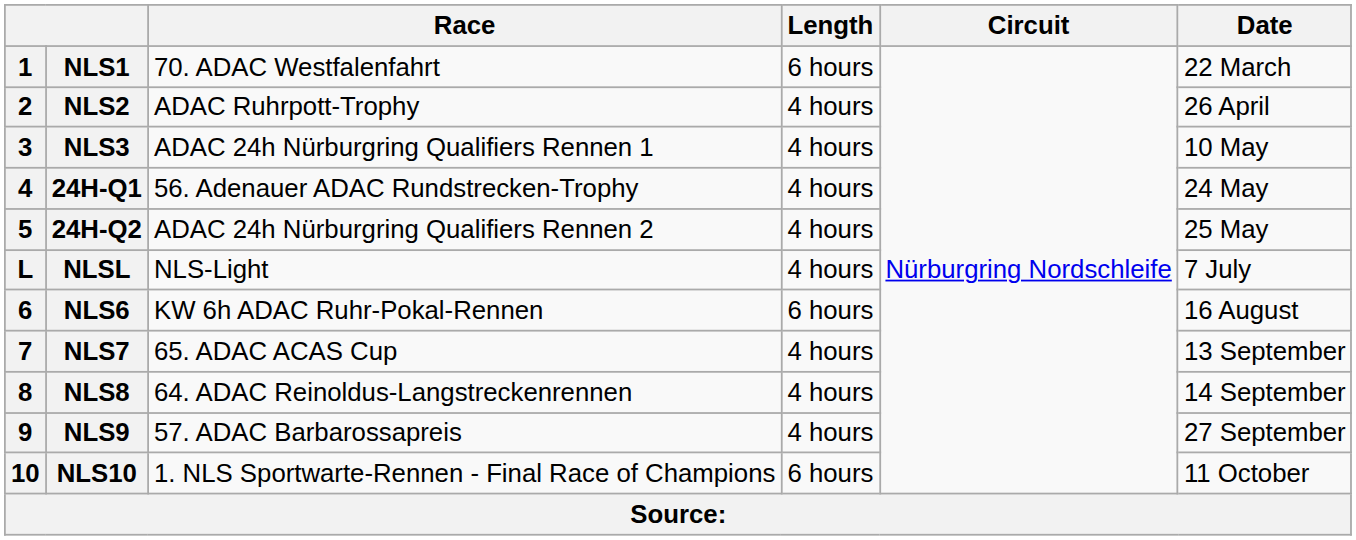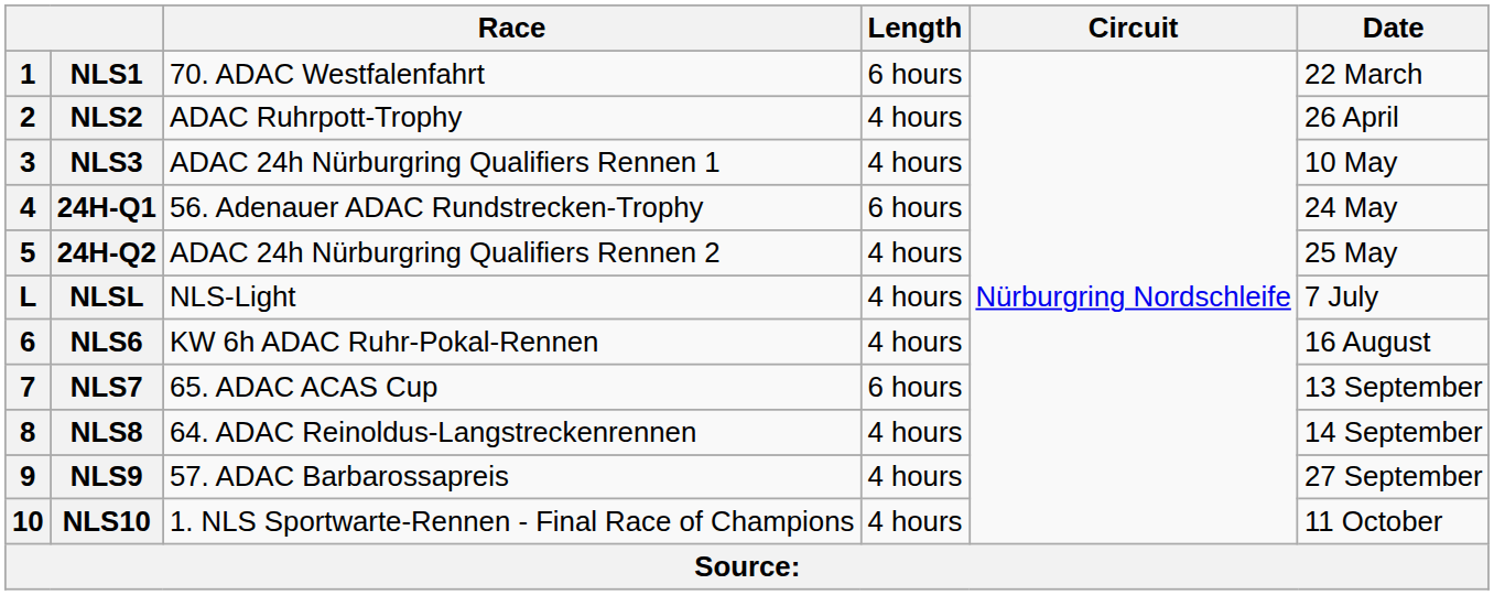 <table class="wikitable" style="font-size: 90%;">
 <tr>
 <th colspan=2></th>
 <th>Race</th>
 <th>Length</th>
 <th>Circuit</th>
 <th>Date</th>
 </tr>
 <tr>
 <th>1</th>
 <th>NLS1</th>
 <td>70. ADAC Westfalenfahrt</td>
 <td style="text-align:center">6 hours</td>
 <td rowspan="11"> <a href='#'>Nürburgring Nordschleife</a></td>
 <td>22 March</td>
 </tr>
 <tr>
 <th>2</th>
 <th>NLS2</th>
 <td>ADAC Ruhrpott-Trophy</td>
 <td style="text-align:center">4 hours</td>
 <td>26 April</td>
 </tr>
 <tr>
 <th>3</th>
 <th>NLS3</th>
 <td>ADAC 24h Nürburgring Qualifiers Rennen 1</td>
 <td style="text-align:center">4 hours</td>
 <td>10 May</td>
 </tr>
 <tr>
 <th>4</th>
 <th>24H-Q1</th>
 <td>56. Adenauer ADAC Rundstrecken-Trophy</td>
-<td style="text-align:center">4 hours</td>
+<td style="text-align:center">6 hours</td>
 <td>24 May</td>
 </tr>
 <tr>
 <th>5</th>
 <th>24H-Q2</th>
 <td>ADAC 24h Nürburgring Qualifiers Rennen 2</td>
 <td style="text-align:center">4 hours</td>
 <td>25 May</td>
 </tr>
 <tr>
 <th>L</th>
 <th>NLSL</th>
 <td>NLS-Light</td>
 <td style="text-align:center">4 hours</td>
 <td>7 July</td>
 </tr>
 <tr>
 <th>6</th>
 <th>NLS6</th>
 <td>KW 6h ADAC Ruhr-Pokal-Rennen</td>
-<td style="text-align:center">6 hours</td>
+<td style="text-align:center">4 hours</td>
 <td>16 August</td>
 </tr>
 <tr>
 <th>7</th>
 <th>NLS7</th>
 <td>65. ADAC ACAS Cup</td>
-<td style="text-align:center">4 hours</td>
+<td style="text-align:center">6 hours</td>
 <td>13 September</td>
 </tr>
 <tr>
 <th>8</th>
 <th>NLS8</th>
 <td>64. ADAC Reinoldus-Langstreckenrennen</td>
 <td style="text-align:center">4 hours</td>
 <td>14 September</td>
 </tr>
 <tr>
 <th>9</th>
 <th>NLS9</th>
 <td>57. ADAC Barbarossapreis</td>
 <td style="text-align:center">4 hours</td>
 <td>27 September</td>
 </tr>
 <tr>
 <th>10</th>
 <th>NLS10</th>
 <td>1. NLS Sportwarte-Rennen - Final Race of Champions</td>
-<td style="text-align:center">6 hours</td>
+<td style="text-align:center">4 hours</td>
 <td>11 October</td>
 </tr>
 <tr>
 <th colspan="6">Source:</th>
 </tr>
 </table>
